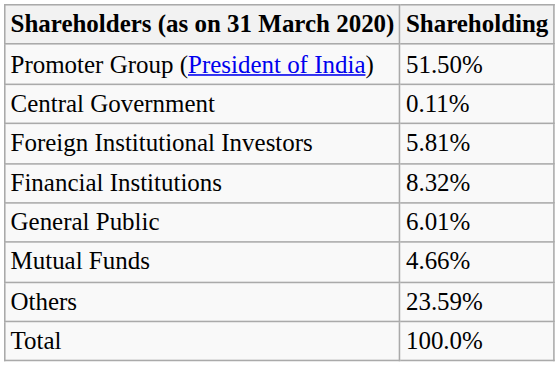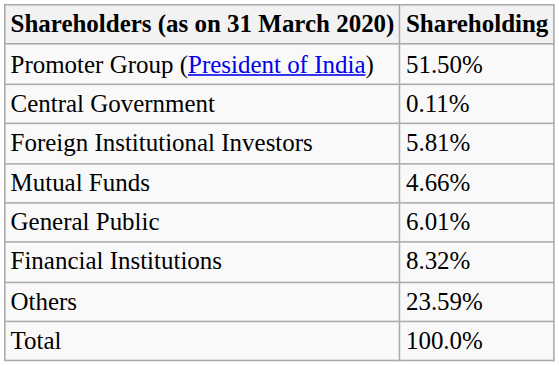 <table class="wikitable">
 <tr>
 <th>Shareholders (as on 31 March 2020)</th>
 <th>Shareholding</th>
 </tr>
 <tr>
 <td>Promoter Group (<a href='#'>President of India</a>)</td>
 <td>51.50%</td>
 </tr>
 <tr>
 <td>Central Government</td>
 <td>0.11%</td>
 </tr>
 <tr>
 <td>Foreign Institutional Investors</td>
 <td>5.81%</td>
 </tr>
 <tr>
-<td>Financial Institutions</td>
-<td>8.32%</td>
+<td>Mutual Funds</td>
+<td>4.66%</td>
 </tr>
 <tr>
 <td>General Public</td>
 <td>6.01%</td>
 </tr>
 <tr>
-<td>Mutual Funds</td>
-<td>4.66%</td>
+<td>Financial Institutions</td>
+<td>8.32%</td>
 </tr>
 <tr>
 <td>Others</td>
 <td>23.59%</td>
 </tr>
 <tr>
 <td>Total</td>
 <td>100.0%</td>
 </tr>
 </table>
